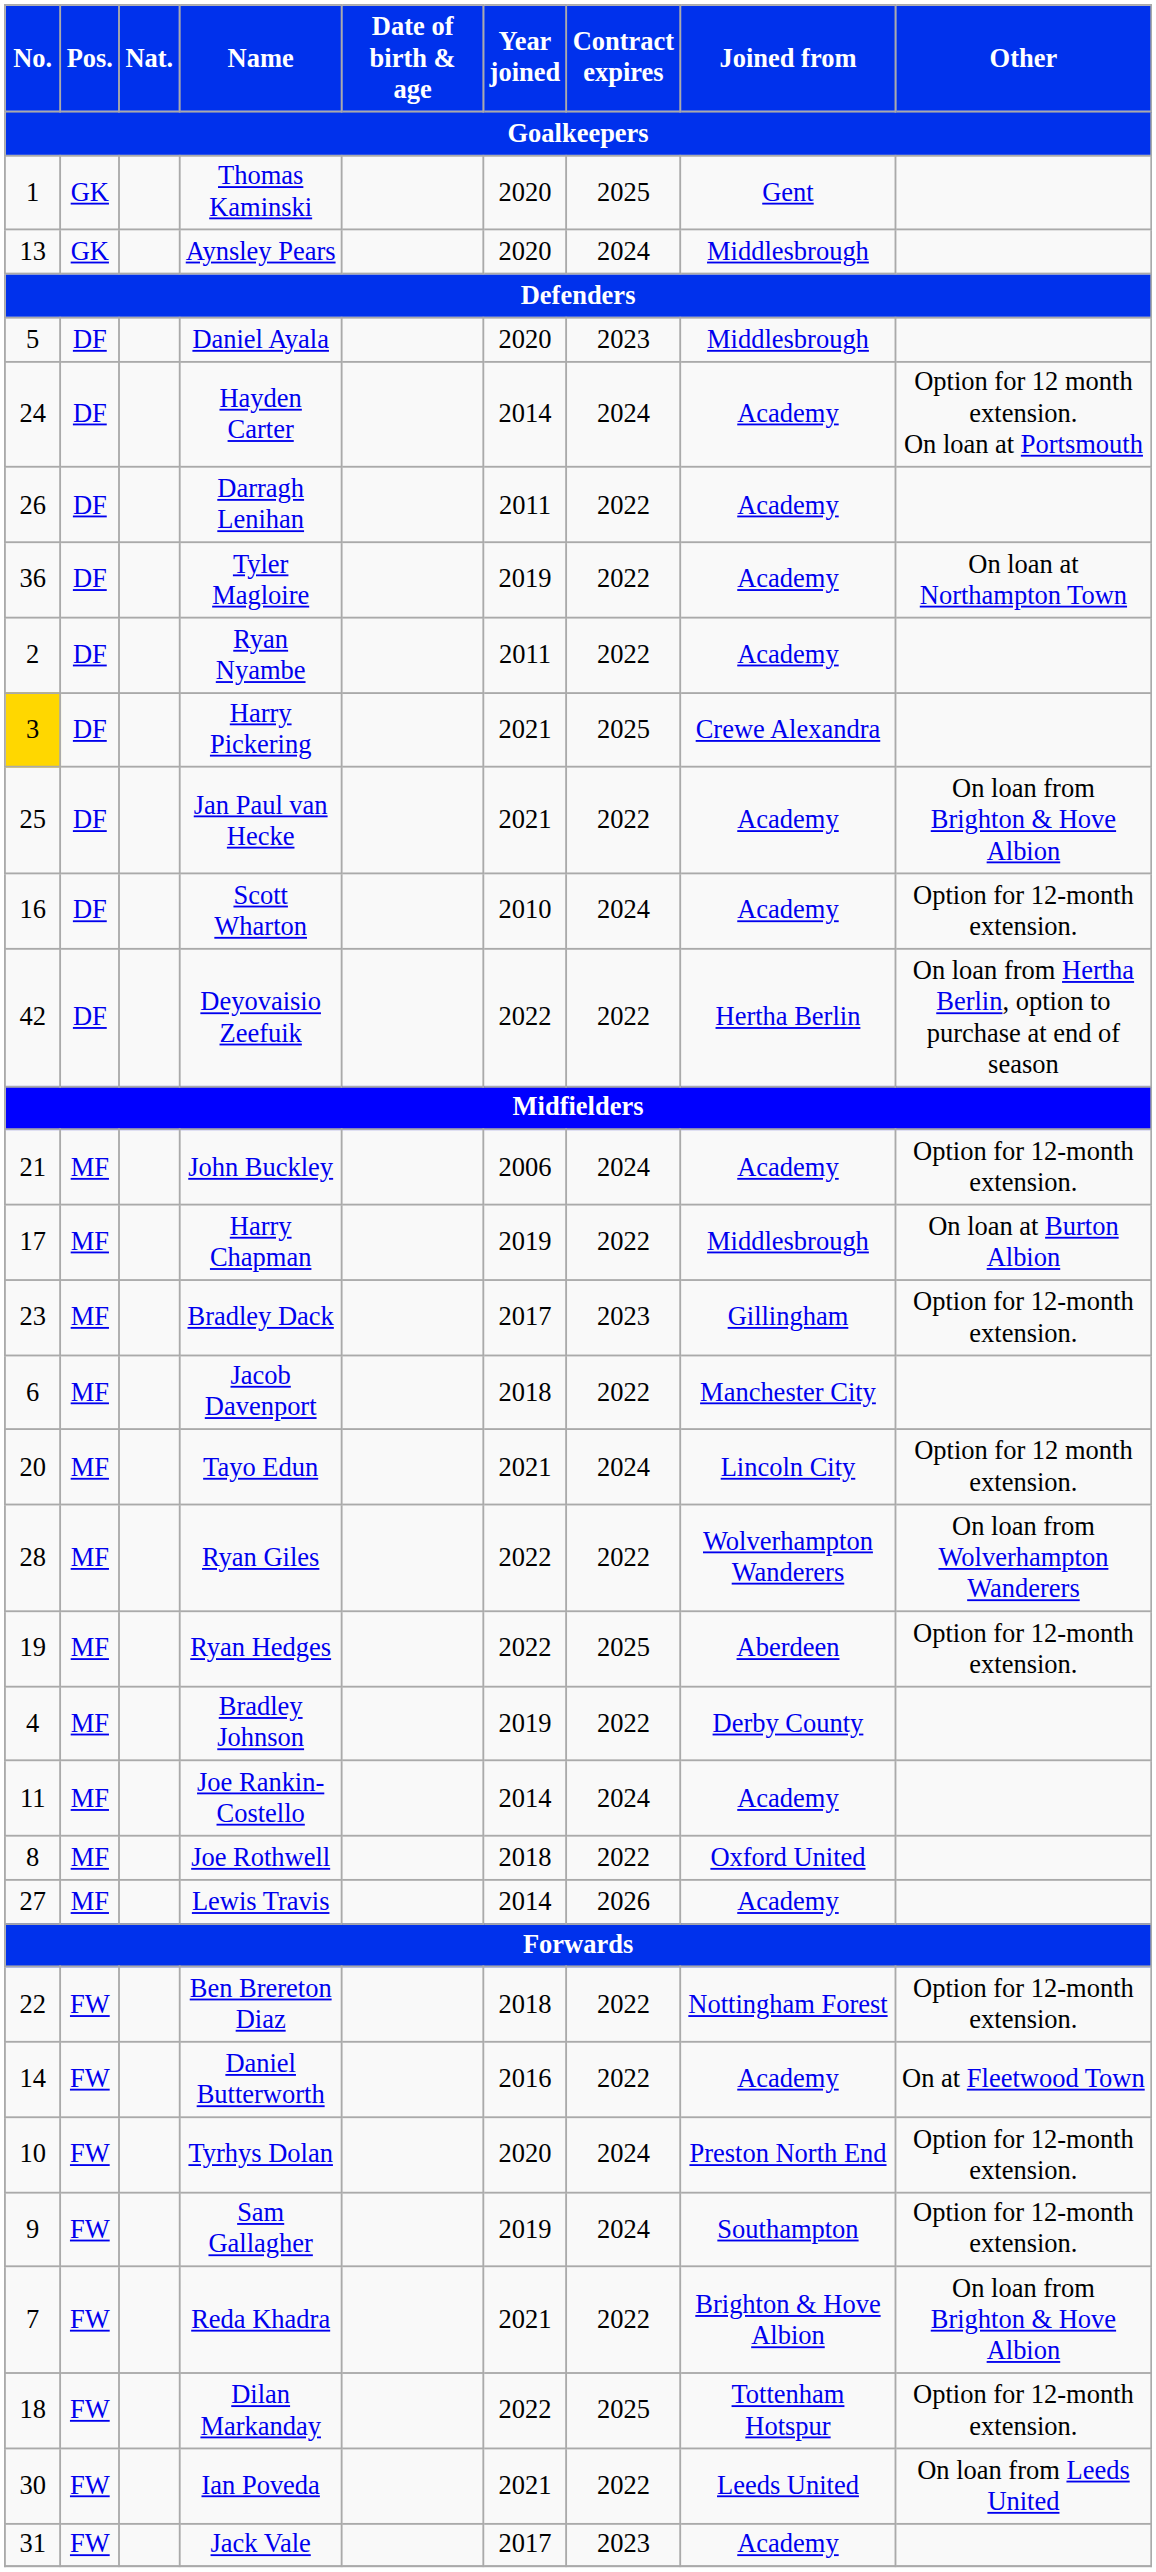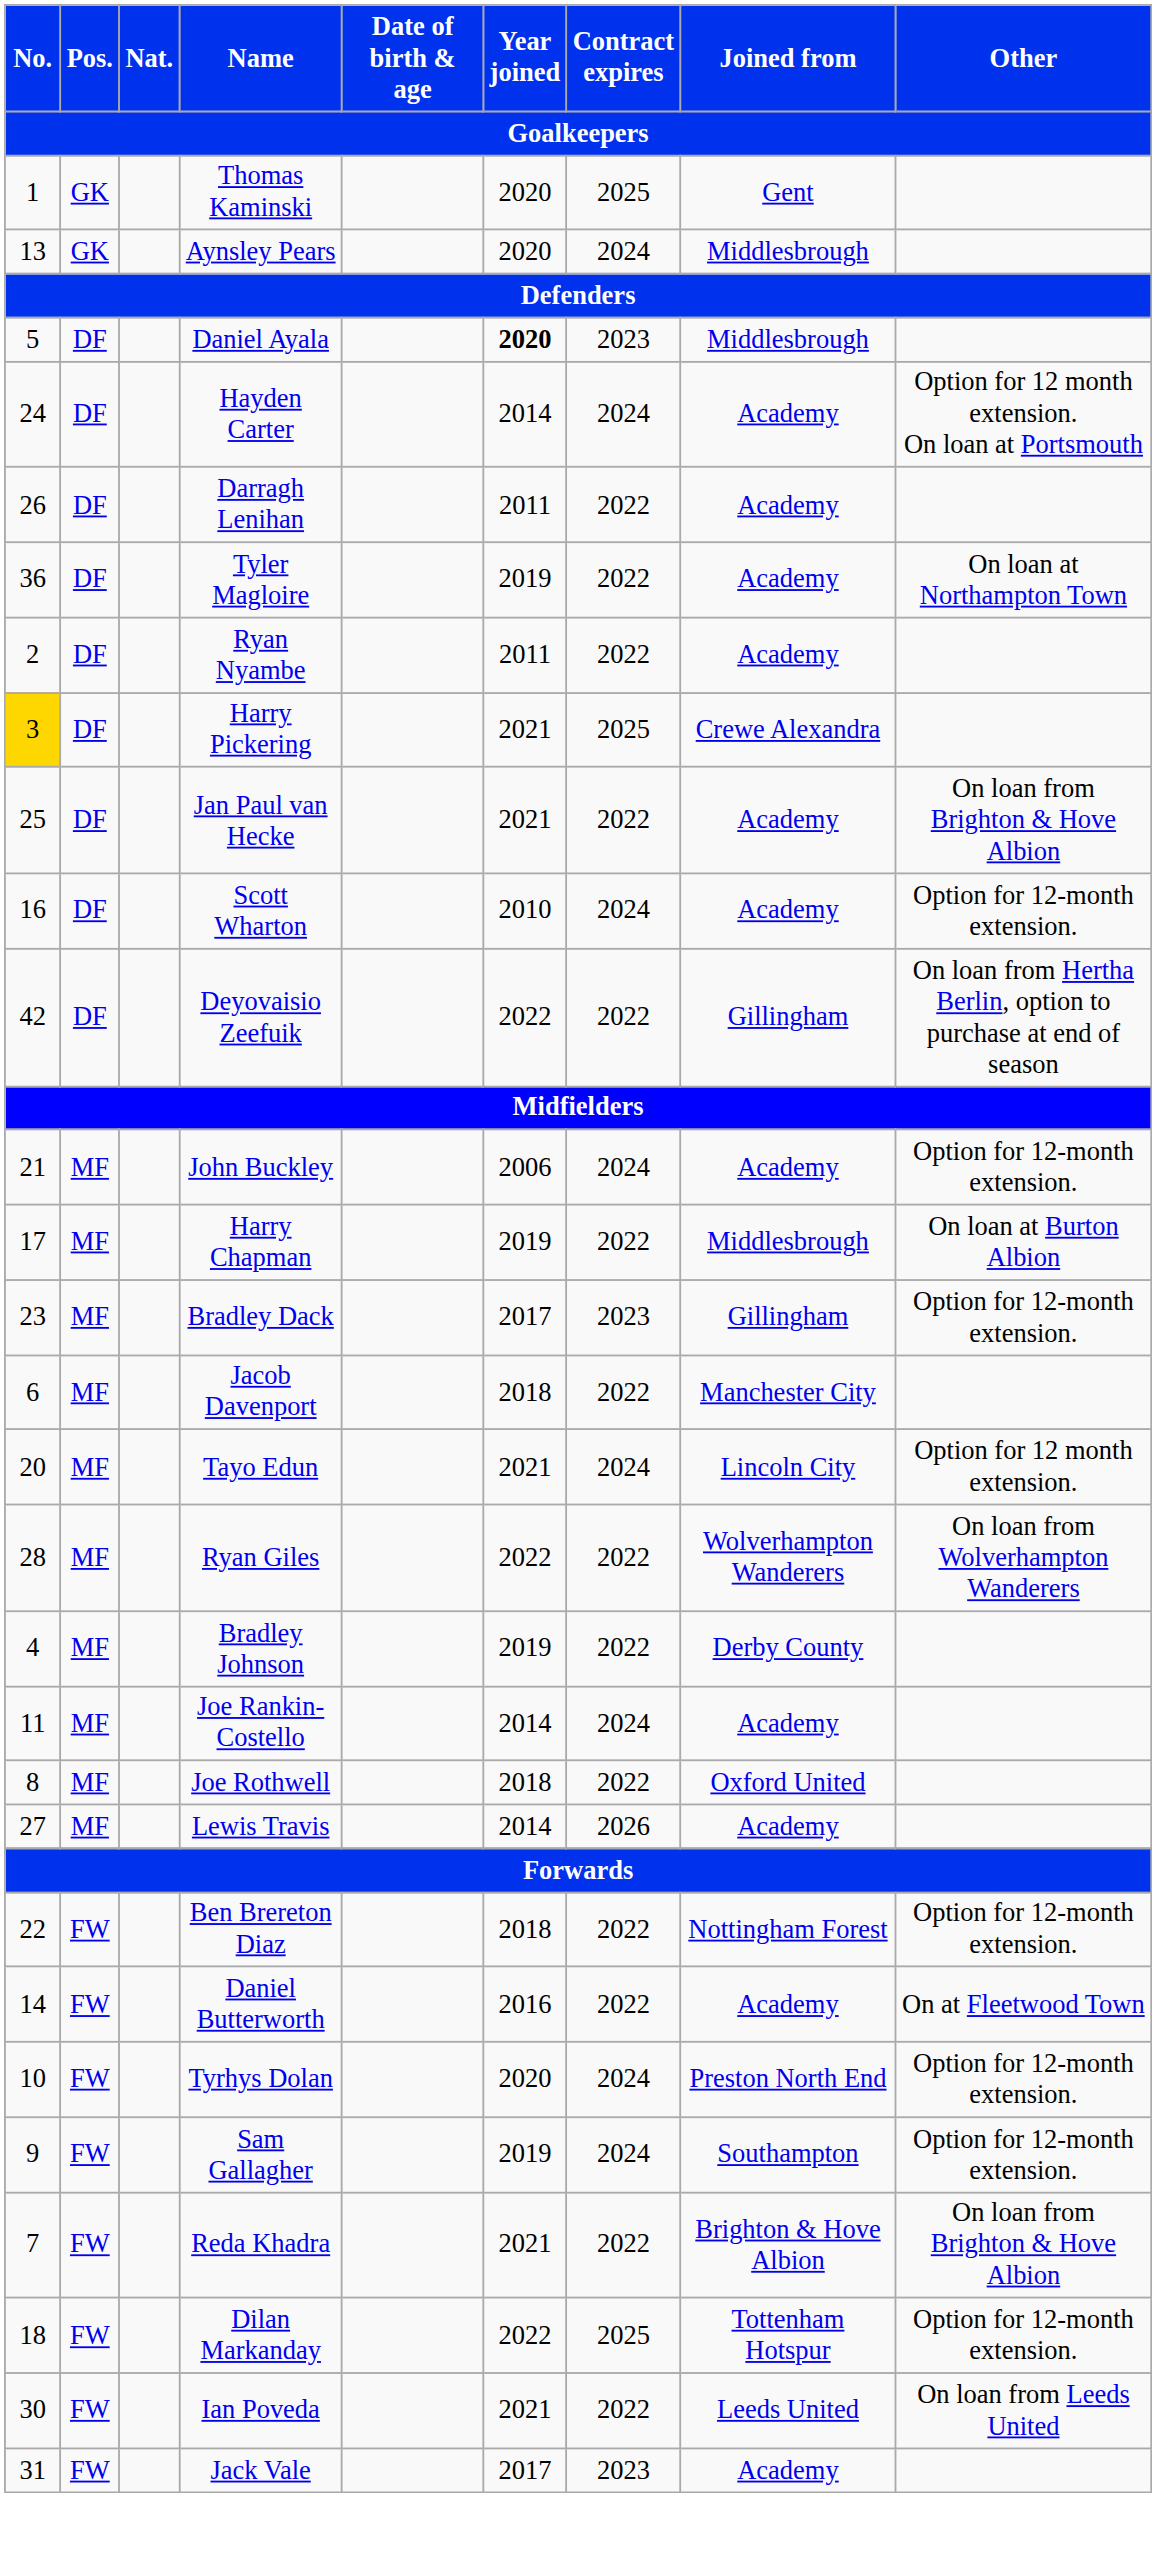 <table class="wikitable" style="text-align:center; font-size:90%; width:100%;">
 <tr>
 <th style="background:#0031EC; width:5%; color:white; text-align:center;">No.</th>
 <th style="background:#0031EC; width:5%; color:white; text-align:center;">Pos.</th>
 <th style="background:#0031EC; width:5%; color:white; text-align:center;">Nat.</th>
 <th style="background:#0031EC; width:15%;color:white; text-align:center;">Name</th>
 <th style="background:#0031EC; width:15%;color:white; text-align:center;">Date of birth & age</th>
 <th style="background:#0031EC; width:5%;color:white; text-align:center;">Year joined</th>
 <th style="background:#0031EC; width:5%;color:white; text-align:center;">Contract expires</th>
 <th style="background:#0031EC; width:20%;color:white; text-align:center;">Joined from</th>
 <th style="background:#0031EC; width:25%;color:white; text-align:center;">Other</th>
 </tr>
 <tr>
 <th colspan="9" style="background:#0031EC; color:white; text-align:center">Goalkeepers</th>
 </tr>
 <tr>
 <td>1</td>
 <td><a href='#'>GK</a></td>
 <td></td>
 <td><a href='#'>Thomas Kaminski</a></td>
 <td></td>
 <td>2020</td>
 <td>2025</td>
 <td> <a href='#'>Gent</a></td>
 <td></td>
 </tr>
 <tr>
 <td>13</td>
 <td><a href='#'>GK</a></td>
 <td></td>
 <td><a href='#'>Aynsley Pears</a></td>
 <td></td>
 <td>2020</td>
 <td>2024</td>
 <td> <a href='#'>Middlesbrough</a></td>
 <td></td>
 </tr>
 <tr>
 <th colspan="9" style="background:#0031EC; color:white; text-align:center">Defenders</th>
 </tr>
 <tr>
 <td>5</td>
 <td><a href='#'>DF</a></td>
 <td></td>
 <td><a href='#'>Daniel Ayala</a></td>
 <td></td>
-<td>2020</td>
+<td><strong>2020</strong></td>
 <td>2023</td>
 <td> <a href='#'>Middlesbrough</a></td>
 <td></td>
 </tr>
 <tr>
 <td>24</td>
 <td><a href='#'>DF</a></td>
 <td></td>
 <td><a href='#'>Hayden Carter</a></td>
 <td></td>
 <td>2014</td>
 <td>2024</td>
 <td><a href='#'>Academy</a></td>
 <td>Option for 12 month extension.<br>On loan at <a href='#'>Portsmouth</a></td>
 </tr>
 <tr>
 <td>26</td>
 <td><a href='#'>DF</a></td>
 <td></td>
 <td><a href='#'>Darragh Lenihan</a></td>
 <td></td>
 <td>2011</td>
 <td>2022</td>
 <td><a href='#'>Academy</a></td>
 <td></td>
 </tr>
 <tr>
 <td>36</td>
 <td><a href='#'>DF</a></td>
 <td></td>
 <td><a href='#'>Tyler Magloire</a></td>
 <td></td>
 <td>2019</td>
 <td>2022</td>
 <td><a href='#'>Academy</a></td>
 <td>On loan at <a href='#'>Northampton Town</a></td>
 </tr>
 <tr>
 <td>2</td>
 <td><a href='#'>DF</a></td>
 <td></td>
 <td><a href='#'>Ryan Nyambe</a></td>
 <td></td>
 <td>2011</td>
 <td>2022</td>
 <td><a href='#'>Academy</a></td>
 <td></td>
 </tr>
 <tr>
 <td style="background: gold;">3</td>
 <td><a href='#'>DF</a></td>
 <td></td>
 <td><a href='#'>Harry Pickering</a></td>
 <td></td>
 <td>2021</td>
 <td>2025</td>
 <td> <a href='#'>Crewe Alexandra</a></td>
 <td></td>
 </tr>
 <tr>
 <td>25</td>
 <td><a href='#'>DF</a></td>
 <td></td>
 <td><a href='#'>Jan Paul van Hecke</a></td>
 <td></td>
 <td>2021</td>
 <td>2022</td>
 <td><a href='#'>Academy</a></td>
 <td>On loan from <a href='#'>Brighton & Hove Albion</a></td>
 </tr>
 <tr>
 <td>16</td>
 <td><a href='#'>DF</a></td>
 <td></td>
 <td><a href='#'>Scott Wharton</a></td>
 <td></td>
 <td>2010</td>
 <td>2024</td>
 <td><a href='#'>Academy</a></td>
 <td>Option for 12-month extension.</td>
 </tr>
 <tr>
 <td>42</td>
 <td><a href='#'>DF</a></td>
 <td></td>
 <td><a href='#'>Deyovaisio Zeefuik</a></td>
 <td></td>
 <td>2022</td>
 <td>2022</td>
-<td> <a href='#'>Hertha Berlin</a></td>
+<td> <a href='#'>Gillingham</a></td>
 <td>On loan from <a href='#'>Hertha Berlin</a>, option to purchase at end of season</td>
 </tr>
 <tr>
 <th colspan="9" style="background:#0000FF; color:white; text-align:center">Midfielders</th>
 </tr>
 <tr>
 <td>21</td>
 <td><a href='#'>MF</a></td>
 <td></td>
 <td><a href='#'>John Buckley</a></td>
 <td></td>
 <td>2006</td>
 <td>2024</td>
 <td><a href='#'>Academy</a></td>
 <td>Option for 12-month extension.</td>
 </tr>
 <tr>
 <td>17</td>
 <td><a href='#'>MF</a></td>
 <td></td>
 <td><a href='#'>Harry Chapman</a></td>
 <td></td>
 <td>2019</td>
 <td>2022 </td>
 <td> <a href='#'>Middlesbrough</a></td>
 <td>On loan at <a href='#'>Burton Albion</a></td>
 </tr>
 <tr>
 <td>23</td>
 <td><a href='#'>MF</a></td>
 <td></td>
 <td><a href='#'>Bradley Dack</a></td>
 <td></td>
 <td>2017</td>
 <td>2023</td>
 <td> <a href='#'>Gillingham</a></td>
 <td>Option for 12-month extension.</td>
 </tr>
 <tr>
 <td>6</td>
 <td><a href='#'>MF</a></td>
 <td></td>
 <td><a href='#'>Jacob Davenport</a></td>
 <td></td>
 <td>2018</td>
 <td>2022 </td>
 <td> <a href='#'>Manchester City</a></td>
 <td></td>
 </tr>
 <tr>
 <td>20</td>
 <td><a href='#'>MF</a></td>
 <td></td>
 <td><a href='#'>Tayo Edun</a></td>
 <td></td>
 <td>2021</td>
 <td>2024</td>
 <td> <a href='#'>Lincoln City</a></td>
 <td>Option for 12 month extension.</td>
 </tr>
 <tr>
 <td>28</td>
 <td><a href='#'>MF</a></td>
 <td></td>
 <td><a href='#'>Ryan Giles</a></td>
 <td></td>
 <td>2022</td>
 <td>2022</td>
 <td> <a href='#'>Wolverhampton Wanderers</a></td>
 <td>On loan from <a href='#'>Wolverhampton Wanderers</a></td>
-</tr>
-<tr>
-<td>19</td>
-<td><a href='#'>MF</a></td>
-<td></td>
-<td><a href='#'>Ryan Hedges</a></td>
-<td></td>
-<td>2022</td>
-<td>2025</td>
-<td> <a href='#'>Aberdeen</a></td>
-<td>Option for 12-month extension.</td>
 </tr>
 <tr>
 <td>4</td>
 <td><a href='#'>MF</a></td>
 <td></td>
 <td><a href='#'>Bradley Johnson</a></td>
 <td></td>
 <td>2019</td>
 <td>2022</td>
 <td> <a href='#'>Derby County</a></td>
 <td></td>
 </tr>
 <tr>
 <td>11</td>
 <td><a href='#'>MF</a></td>
 <td></td>
 <td><a href='#'>Joe Rankin-Costello</a></td>
 <td></td>
 <td>2014</td>
 <td>2024</td>
 <td><a href='#'>Academy</a></td>
 <td></td>
 </tr>
 <tr>
 <td>8</td>
 <td><a href='#'>MF</a></td>
 <td></td>
 <td><a href='#'>Joe Rothwell</a></td>
 <td></td>
 <td>2018</td>
 <td>2022</td>
 <td> <a href='#'>Oxford United</a></td>
 <td></td>
 </tr>
 <tr>
 <td>27</td>
 <td><a href='#'>MF</a></td>
 <td></td>
 <td><a href='#'>Lewis Travis</a></td>
 <td></td>
 <td>2014</td>
 <td>2026</td>
 <td><a href='#'>Academy</a></td>
 <td></td>
 </tr>
 <tr>
 <th colspan="9" style="background:#0031EC; color:white; text-align:center">Forwards</th>
 </tr>
 <tr>
 <td>22</td>
 <td><a href='#'>FW</a></td>
 <td></td>
 <td><a href='#'>Ben Brereton Diaz</a></td>
 <td></td>
 <td>2018</td>
 <td>2022</td>
 <td> <a href='#'>Nottingham Forest</a></td>
 <td>Option for 12-month extension.</td>
 </tr>
 <tr>
 <td>14</td>
 <td><a href='#'>FW</a></td>
 <td></td>
 <td><a href='#'>Daniel Butterworth</a></td>
 <td></td>
 <td>2016</td>
 <td>2022 </td>
 <td><a href='#'>Academy</a></td>
 <td>On at <a href='#'>Fleetwood Town</a></td>
 </tr>
 <tr>
 <td>10</td>
 <td><a href='#'>FW</a></td>
 <td></td>
 <td><a href='#'>Tyrhys Dolan</a></td>
 <td></td>
 <td>2020</td>
 <td>2024</td>
 <td> <a href='#'>Preston North End</a></td>
 <td>Option for 12-month extension.</td>
 </tr>
 <tr>
 <td>9</td>
 <td><a href='#'>FW</a></td>
 <td></td>
 <td><a href='#'>Sam Gallagher</a></td>
 <td></td>
 <td>2019</td>
 <td>2024</td>
 <td> <a href='#'>Southampton</a></td>
 <td>Option for 12-month extension.</td>
 </tr>
 <tr>
 <td>7</td>
 <td><a href='#'>FW</a></td>
 <td></td>
 <td><a href='#'>Reda Khadra</a></td>
 <td></td>
 <td>2021</td>
 <td>2022</td>
 <td> <a href='#'>Brighton & Hove Albion</a></td>
 <td>On loan from <a href='#'>Brighton & Hove Albion</a></td>
 </tr>
 <tr>
 <td>18</td>
 <td><a href='#'>FW</a></td>
 <td></td>
 <td><a href='#'>Dilan Markanday</a></td>
 <td></td>
 <td>2022</td>
 <td>2025</td>
 <td> <a href='#'>Tottenham Hotspur</a></td>
 <td>Option for 12-month extension.</td>
 </tr>
 <tr>
 <td>30</td>
 <td><a href='#'>FW</a></td>
 <td></td>
 <td><a href='#'>Ian Poveda</a></td>
 <td></td>
 <td>2021</td>
 <td>2022 </td>
 <td> <a href='#'>Leeds United</a></td>
 <td>On loan from <a href='#'>Leeds United</a></td>
 </tr>
 <tr>
 <td>31</td>
 <td><a href='#'>FW</a></td>
 <td></td>
 <td><a href='#'>Jack Vale</a></td>
 <td></td>
 <td>2017</td>
 <td>2023</td>
 <td><a href='#'>Academy</a></td>
 <td></td>
 </tr>
 <tr>
 </tr>
 </table>
